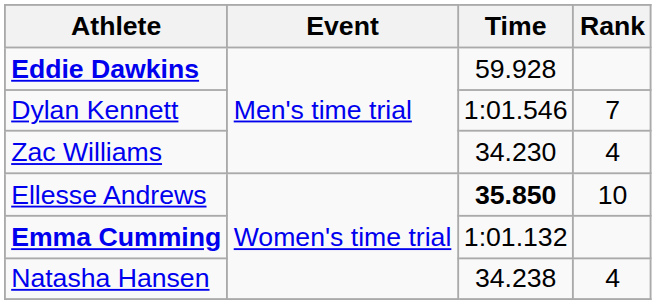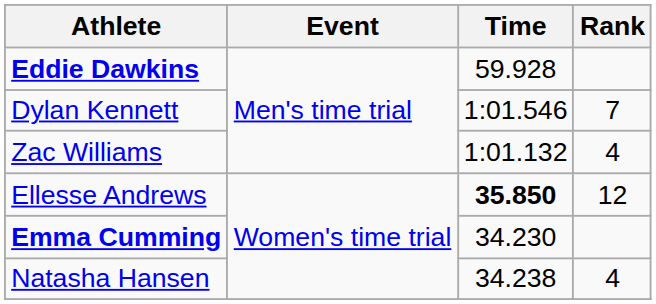 <table class="wikitable" style="font-size:90%;">
 <tr>
 <th>Athlete</th>
 <th>Event</th>
 <th>Time</th>
 <th>Rank</th>
 </tr>
 <tr align=center>
 <td align=left><strong><a href='#'>Eddie Dawkins</a></strong></td>
 <td align=left rowspan=3><a href='#'>Men's time trial</a></td>
 <td>59.928</td>
 <td></td>
 </tr>
 <tr align=center>
 <td align=left><a href='#'>Dylan Kennett</a></td>
 <td>1:01.546</td>
 <td>7</td>
 </tr>
 <tr align=center>
 <td align=left><a href='#'>Zac Williams</a></td>
-<td>34.230</td>
+<td>1:01.132</td>
 <td>4</td>
 </tr>
 <tr align=center>
 <td align=left><a href='#'>Ellesse Andrews</a></td>
 <td align=left rowspan=3><a href='#'>Women's time trial</a></td>
 <td><strong>35.850</strong></td>
-<td>10</td>
+<td>12</td>
 </tr>
 <tr align=center>
 <td align=left><strong><a href='#'>Emma Cumming</a></strong></td>
-<td>1:01.132</td>
+<td>34.230</td>
 <td></td>
 </tr>
 <tr align=center>
 <td align=left><a href='#'>Natasha Hansen</a></td>
 <td>34.238</td>
 <td>4</td>
 </tr>
 </table>
